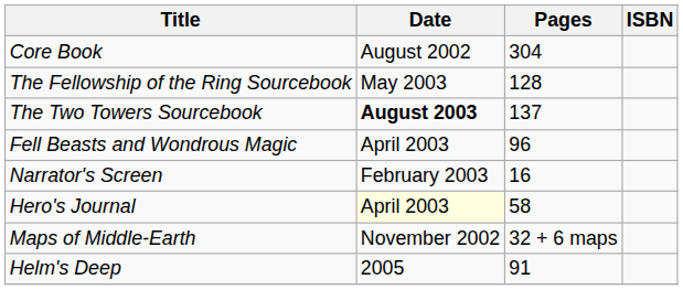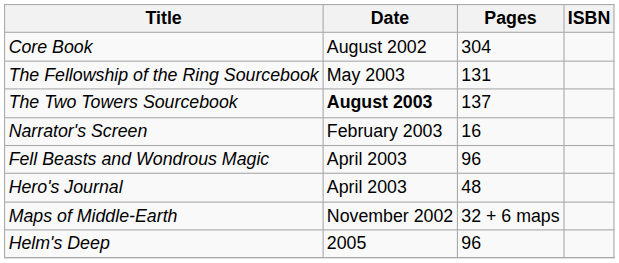 <table class="wikitable">
 <tr>
 <th>Title</th>
 <th>Date</th>
 <th>Pages</th>
 <th>ISBN</th>
 </tr>
 <tr>
 <td><em>Core Book</em></td>
 <td>August 2002</td>
 <td>304</td>
 <td></td>
 </tr>
 <tr>
 <td><em>The Fellowship of the Ring Sourcebook</em></td>
 <td>May 2003</td>
-<td>128</td>
+<td>131</td>
 <td></td>
 </tr>
 <tr>
 <td><em>The Two Towers Sourcebook</em></td>
 <td><strong>August 2003</strong></td>
 <td>137</td>
 <td></td>
 </tr>
 <tr>
+<td><em>Narrator's Screen</em></td>
+<td>February 2003</td>
+<td>16</td>
+<td></td>
+</tr>
+<tr>
 <td><em>Fell Beasts and Wondrous Magic</em></td>
 <td>April 2003</td>
 <td>96</td>
 <td></td>
 </tr>
 <tr>
-<td><em>Narrator's Screen</em></td>
-<td>February 2003</td>
-<td>16</td>
-<td></td>
-</tr>
-<tr>
 <td><em>Hero's Journal</em></td>
-<td style="background: lightyellow;">April 2003</td>
-<td>58</td>
+<td>April 2003</td>
+<td>48</td>
 <td></td>
 </tr>
 <tr>
 <td><em>Maps of Middle-Earth</em></td>
 <td>November 2002</td>
 <td>32 + 6 maps</td>
 <td></td>
 </tr>
 <tr>
 <td><em>Helm's Deep</em></td>
 <td>2005</td>
-<td>91</td>
+<td>96</td>
 <td></td>
 </tr>
 <tr>
 </tr>
 </table>
